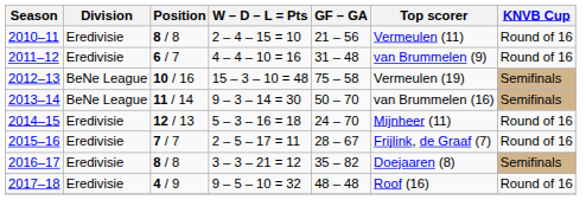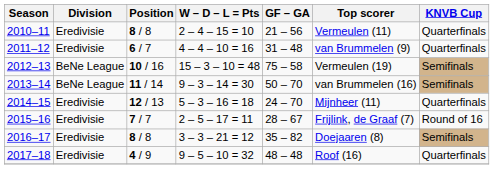 <table class="wikitable">
 <tr style="background:#f0f6fa;">
 <th>Season</th>
 <th>Division</th>
 <th>Position</th>
 <th>W – D – L = Pts</th>
 <th>GF – GA</th>
 <th>Top scorer</th>
 <th><a href='#'>KNVB Cup</a></th>
 </tr>
 <tr>
 <td><a href='#'>2010–11</a></td>
 <td>Eredivisie</td>
 <td><strong>8</strong> / 8</td>
 <td>2 – 4 – 15 = 10</td>
 <td>21 – 56</td>
 <td><a href='#'>Vermeulen</a> (11)</td>
-<td>Round of 16</td>
+<td>Quarterfinals</td>
 </tr>
 <tr>
 <td><a href='#'>2011–12</a></td>
 <td>Eredivisie</td>
 <td><strong>6</strong> / 7</td>
 <td>4 – 4 – 10 = 16</td>
 <td>31 – 48</td>
 <td><a href='#'>van Brummelen</a> (9)</td>
-<td>Round of 16</td>
+<td>Quarterfinals</td>
 </tr>
 <tr>
 <td><a href='#'>2012–13</a></td>
 <td>BeNe League</td>
 <td><strong>10</strong> / 16</td>
 <td>15 – 3 – 10 = 48</td>
 <td>75 – 58</td>
 <td>Vermeulen (19)</td>
 <td bgcolor=#D2B48C>Semifinals</td>
 </tr>
 <tr>
 <td><a href='#'>2013–14</a></td>
 <td>BeNe League</td>
 <td><strong>11</strong> / 14</td>
 <td>9 – 3 – 14 = 30</td>
 <td>50 – 70</td>
 <td>van Brummelen (16)</td>
 <td bgcolor=#D2B48C>Semifinals</td>
 </tr>
 <tr>
 <td><a href='#'>2014–15</a></td>
 <td>Eredivisie</td>
 <td><strong>12</strong> / 13</td>
 <td>5 – 3 – 16 = 18</td>
 <td>24 – 70</td>
 <td><a href='#'>Mijnheer</a> (11)</td>
-<td>Round of 16</td>
+<td>Quarterfinals</td>
 </tr>
 <tr>
 <td><a href='#'>2015–16</a></td>
 <td>Eredivisie</td>
 <td><strong>7</strong> / 7</td>
 <td>2 – 5 – 17 = 11</td>
 <td>28 – 67</td>
 <td><a href='#'>Frijlink</a>, <a href='#'>de Graaf</a> (7)</td>
 <td>Round of 16</td>
 </tr>
 <tr>
 <td><a href='#'>2016–17</a></td>
 <td>Eredivisie</td>
 <td><strong>8</strong> / 8</td>
 <td>3 – 3 – 21 = 12</td>
 <td>35 – 82</td>
 <td><a href='#'>Doejaaren</a> (8)</td>
 <td bgcolor=#D2B48C>Semifinals</td>
 </tr>
 <tr>
 <td><a href='#'>2017–18</a></td>
 <td>Eredivisie</td>
 <td><strong>4</strong> / 9</td>
 <td>9 – 5 – 10 = 32</td>
 <td>48 – 48</td>
 <td><a href='#'>Roof</a> (16)</td>
-<td>Round of 16</td>
+<td>Quarterfinals</td>
 </tr>
 <tr>
 </tr>
 </table>
